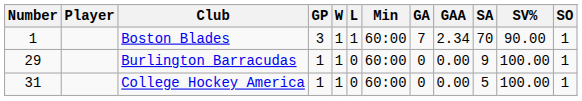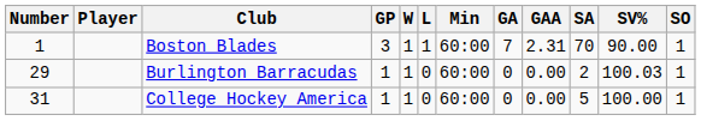 <table class="wikitable sortable" style="text-align: center;">
 <tr>
 <th>Number</th>
 <th>Player</th>
 <th>Club</th>
 <th>GP</th>
 <th>W</th>
 <th>L</th>
 <th>Min</th>
 <th>GA</th>
 <th>GAA</th>
 <th>SA</th>
 <th>SV%</th>
 <th>SO</th>
 </tr>
 <tr>
 <td>1</td>
 <td align=left></td>
 <td align=left> <a href='#'>Boston Blades</a></td>
 <td>3</td>
 <td>1</td>
 <td>1</td>
 <td>60:00</td>
 <td>7</td>
-<td>2.34</td>
+<td>2.31</td>
 <td>70</td>
 <td>90.00</td>
 <td>1</td>
 </tr>
 <tr>
 <td>29</td>
 <td align=left></td>
 <td align=left> <a href='#'>Burlington Barracudas</a></td>
 <td>1</td>
 <td>1</td>
 <td>0</td>
 <td>60:00</td>
 <td>0</td>
 <td>0.00</td>
-<td>9</td>
-<td>100.00</td>
+<td>2</td>
+<td>100.03</td>
 <td>1</td>
 </tr>
 <tr>
 <td>31</td>
 <td align=left></td>
 <td align=left> <a href='#'>College Hockey America</a></td>
 <td>1</td>
 <td>1</td>
 <td>0</td>
 <td>60:00</td>
 <td>0</td>
 <td>0.00</td>
 <td>5</td>
 <td>100.00</td>
 <td>1</td>
 </tr>
 </table>
